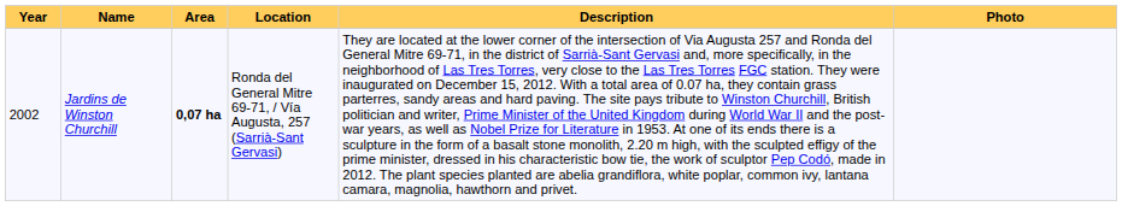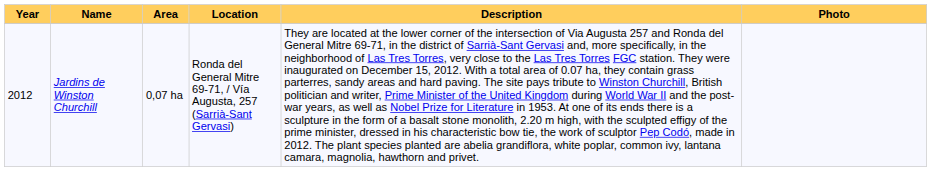 <table bgcolor="#f7f8ff" cellpadding="4" cellspacing="0" border="1" style="font-size: 95%; border: #cccccc solid 1px; border-collapse: collapse;">
 <tr>
 <th width="5%" style="background:#ffce5d;">Year</th>
 <th width="10%" style="background:#ffce5d;">Name</th>
 <th width="5%" style="background:#ffce5d;">Area</th>
 <th width="10%" style="background:#ffce5d;">Location</th>
 <th width="50%" style="background:#ffce5d;">Description</th>
 <th width="20%" style="background:#ffce5d;">Photo</th>
 </tr>
 <tr ---->
 </tr>
 <tr>
-<td>2002</td>
+<td>2012</td>
 <td><em><a href='#'>Jardins de Winston Churchill</a></em></td>
-<td><strong>0,07 ha</strong></td>
+<td>0,07 ha</td>
 <td>Ronda del General Mitre 69-71, / Vía Augusta, 257 (<a href='#'>Sarrià-Sant Gervasi</a>)</td>
 <td>They are located at the lower corner of the intersection of Via Augusta 257 and Ronda del General Mitre 69-71, in the district of <a href='#'>Sarrià-Sant Gervasi</a> and, more specifically, in the neighborhood of <a href='#'>Las Tres Torres</a>, very close to the <a href='#'>Las Tres Torres</a> <a href='#'>FGC</a> station. They were inaugurated on December 15, 2012. With a total area of 0.07 ha, they contain grass parterres, sandy areas and hard paving. The site pays tribute to <a href='#'>Winston Churchill</a>, British politician and writer, <a href='#'>Prime Minister of the United Kingdom</a> during <a href='#'>World War II</a> and the post-war years, as well as <a href='#'>Nobel Prize for Literature</a> in 1953. At one of its ends there is a sculpture in the form of a basalt stone monolith, 2.20 m high, with the sculpted effigy of the prime minister, dressed in his characteristic bow tie, the work of sculptor <a href='#'>Pep Codó</a>, made in 2012. The plant species planted are abelia grandiflora, white poplar, common ivy, lantana camara, magnolia, hawthorn and privet.</td>
 <td></td>
 </tr>
 </table>
